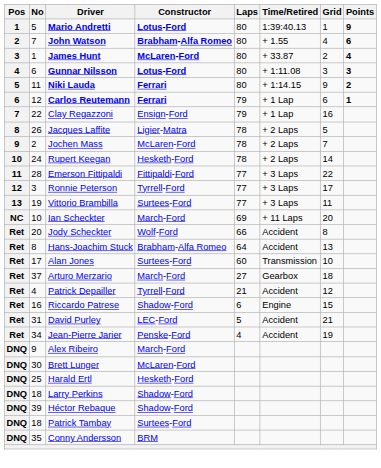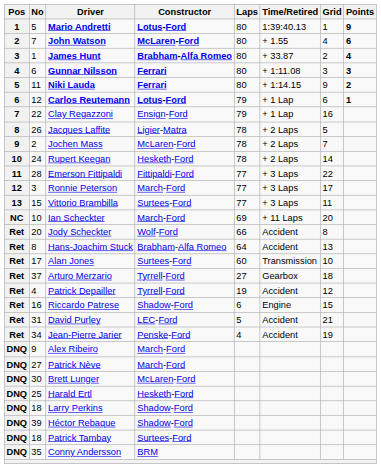 <table class="wikitable" style="font-size: 95%;">
 <tr>
 <th>Pos</th>
 <th>No</th>
 <th>Driver</th>
 <th>Constructor</th>
 <th>Laps</th>
 <th>Time/Retired</th>
 <th>Grid</th>
 <th>Points</th>
 </tr>
 <tr>
 <th>1</th>
 <td>5</td>
 <td> <strong><a href='#'>Mario Andretti</a></strong></td>
 <td><strong><a href='#'>Lotus</a>-<a href='#'>Ford</a></strong></td>
 <td>80</td>
 <td>1:39:40.13</td>
 <td>1</td>
 <td><strong>9</strong></td>
 </tr>
 <tr>
 <th>2</th>
 <td>7</td>
 <td> <strong><a href='#'>John Watson</a></strong></td>
-<td><strong><a href='#'>Brabham</a>-<a href='#'>Alfa Romeo</a></strong></td>
+<td><strong><a href='#'>McLaren</a>-<a href='#'>Ford</a></strong></td>
 <td>80</td>
 <td>+ 1.55</td>
 <td>4</td>
 <td><strong>6</strong></td>
 </tr>
 <tr>
 <th>3</th>
 <td>1</td>
 <td> <strong><a href='#'>James Hunt</a></strong></td>
-<td><strong><a href='#'>McLaren</a>-<a href='#'>Ford</a></strong></td>
+<td><strong><a href='#'>Brabham</a>-<a href='#'>Alfa Romeo</a></strong></td>
 <td>80</td>
 <td>+ 33.87</td>
 <td>2</td>
 <td><strong>4</strong></td>
 </tr>
 <tr>
 <th>4</th>
 <td>6</td>
 <td> <strong><a href='#'>Gunnar Nilsson</a></strong></td>
-<td><strong><a href='#'>Lotus</a>-<a href='#'>Ford</a></strong></td>
+<td><strong><a href='#'>Ferrari</a></strong></td>
 <td>80</td>
 <td>+ 1:11.08</td>
 <td>3</td>
 <td><strong>3</strong></td>
 </tr>
 <tr>
 <th>5</th>
 <td>11</td>
 <td> <strong><a href='#'>Niki Lauda</a></strong></td>
 <td><strong><a href='#'>Ferrari</a></strong></td>
 <td>80</td>
 <td>+ 1:14.15</td>
 <td>9</td>
 <td><strong>2</strong></td>
 </tr>
 <tr>
 <th>6</th>
 <td>12</td>
 <td> <strong><a href='#'>Carlos Reutemann</a></strong></td>
-<td><strong><a href='#'>Ferrari</a></strong></td>
+<td><strong><a href='#'>Lotus</a>-<a href='#'>Ford</a></strong></td>
 <td>79</td>
 <td>+ 1 Lap</td>
 <td>6</td>
 <td><strong>1</strong></td>
 </tr>
 <tr>
 <th>7</th>
 <td>22</td>
 <td> <a href='#'>Clay Regazzoni</a></td>
 <td><a href='#'>Ensign</a>-<a href='#'>Ford</a></td>
 <td>79</td>
 <td>+ 1 Lap</td>
 <td>16</td>
 <td> </td>
 </tr>
 <tr>
 <th>8</th>
 <td>26</td>
 <td> <a href='#'>Jacques Laffite</a></td>
 <td><a href='#'>Ligier</a>-<a href='#'>Matra</a></td>
 <td>78</td>
 <td>+ 2 Laps</td>
 <td>5</td>
 <td> </td>
 </tr>
 <tr>
 <th>9</th>
 <td>2</td>
 <td> <a href='#'>Jochen Mass</a></td>
 <td><a href='#'>McLaren</a>-<a href='#'>Ford</a></td>
 <td>78</td>
 <td>+ 2 Laps</td>
 <td>7</td>
 <td> </td>
 </tr>
 <tr>
 <th>10</th>
 <td>24</td>
 <td> <a href='#'>Rupert Keegan</a></td>
 <td><a href='#'>Hesketh</a>-<a href='#'>Ford</a></td>
 <td>78</td>
 <td>+ 2 Laps</td>
 <td>14</td>
 <td> </td>
 </tr>
 <tr>
 <th>11</th>
 <td>28</td>
 <td> <a href='#'>Emerson Fittipaldi</a></td>
 <td><a href='#'>Fittipaldi</a>-<a href='#'>Ford</a></td>
 <td>77</td>
 <td>+ 3 Laps</td>
 <td>22</td>
 <td> </td>
 </tr>
 <tr>
 <th>12</th>
 <td>3</td>
 <td> <a href='#'>Ronnie Peterson</a></td>
-<td><a href='#'>Tyrrell</a>-<a href='#'>Ford</a></td>
+<td><a href='#'>March</a>-<a href='#'>Ford</a></td>
 <td>77</td>
 <td>+ 3 Laps</td>
 <td>17</td>
 <td> </td>
 </tr>
 <tr>
 <th>13</th>
-<td>19</td>
+<td>15</td>
 <td> <a href='#'>Vittorio Brambilla</a></td>
 <td><a href='#'>Surtees</a>-<a href='#'>Ford</a></td>
 <td>77</td>
 <td>+ 3 Laps</td>
 <td>11</td>
 <td> </td>
 </tr>
 <tr>
 <th>NC</th>
 <td>10</td>
 <td> <a href='#'>Ian Scheckter</a></td>
 <td><a href='#'>March</a>-<a href='#'>Ford</a></td>
 <td>69</td>
 <td>+ 11 Laps</td>
 <td>20</td>
 <td> </td>
 </tr>
 <tr>
 <th>Ret</th>
 <td>20</td>
 <td> <a href='#'>Jody Scheckter</a></td>
 <td><a href='#'>Wolf</a>-<a href='#'>Ford</a></td>
 <td>66</td>
 <td>Accident</td>
 <td>8</td>
 <td> </td>
 </tr>
 <tr>
 <th>Ret</th>
 <td>8</td>
 <td> <a href='#'>Hans-Joachim Stuck</a></td>
 <td><a href='#'>Brabham</a>-<a href='#'>Alfa Romeo</a></td>
 <td>64</td>
 <td>Accident</td>
 <td>13</td>
 <td> </td>
 </tr>
 <tr>
 <th>Ret</th>
 <td>17</td>
 <td> <a href='#'>Alan Jones</a></td>
 <td><a href='#'>Surtees</a>-<a href='#'>Ford</a></td>
 <td>60</td>
 <td>Transmission</td>
 <td>10</td>
 <td> </td>
 </tr>
 <tr>
 <th>Ret</th>
 <td>37</td>
 <td> <a href='#'>Arturo Merzario</a></td>
-<td><a href='#'>March</a>-<a href='#'>Ford</a></td>
+<td><a href='#'>Tyrrell</a>-<a href='#'>Ford</a></td>
 <td>27</td>
 <td>Gearbox</td>
 <td>18</td>
 <td> </td>
 </tr>
 <tr>
 <th>Ret</th>
 <td>4</td>
 <td> <a href='#'>Patrick Depailler</a></td>
 <td><a href='#'>Tyrrell</a>-<a href='#'>Ford</a></td>
-<td>21</td>
+<td>19</td>
 <td>Accident</td>
 <td>12</td>
 <td> </td>
 </tr>
 <tr>
 <th>Ret</th>
 <td>16</td>
 <td> <a href='#'>Riccardo Patrese</a></td>
 <td><a href='#'>Shadow</a>-<a href='#'>Ford</a></td>
 <td>6</td>
 <td>Engine</td>
 <td>15</td>
 <td> </td>
 </tr>
 <tr>
 <th>Ret</th>
 <td>31</td>
 <td> <a href='#'>David Purley</a></td>
 <td><a href='#'>LEC</a>-<a href='#'>Ford</a></td>
 <td>5</td>
 <td>Accident</td>
 <td>21</td>
 <td> </td>
 </tr>
 <tr>
 <th>Ret</th>
 <td>34</td>
 <td> <a href='#'>Jean-Pierre Jarier</a></td>
 <td><a href='#'>Penske</a>-<a href='#'>Ford</a></td>
 <td>4</td>
 <td>Accident</td>
 <td>19</td>
 <td> </td>
 </tr>
 <tr>
 <th>DNQ</th>
 <td>9</td>
 <td> <a href='#'>Alex Ribeiro</a></td>
+<td><a href='#'>March</a>-<a href='#'>Ford</a></td>
+<td> </td>
+<td></td>
+<td></td>
+<td> </td>
+</tr>
+<tr>
+<th>DNQ</th>
+<td>27</td>
+<td> <a href='#'>Patrick Nève</a></td>
 <td><a href='#'>March</a>-<a href='#'>Ford</a></td>
 <td> </td>
 <td></td>
 <td></td>
 <td> </td>
 </tr>
 <tr>
 <th>DNQ</th>
 <td>30</td>
 <td> <a href='#'>Brett Lunger</a></td>
 <td><a href='#'>McLaren</a>-<a href='#'>Ford</a></td>
 <td> </td>
 <td></td>
 <td></td>
 <td> </td>
 </tr>
 <tr>
 <th>DNQ</th>
 <td>25</td>
 <td> <a href='#'>Harald Ertl</a></td>
 <td><a href='#'>Hesketh</a>-<a href='#'>Ford</a></td>
 <td> </td>
 <td></td>
 <td></td>
 <td> </td>
 </tr>
 <tr>
 <th>DNQ</th>
 <td>18</td>
 <td> <a href='#'>Larry Perkins</a></td>
 <td><a href='#'>Shadow</a>-<a href='#'>Ford</a></td>
 <td> </td>
 <td></td>
 <td></td>
 <td> </td>
 </tr>
 <tr>
 <th>DNQ</th>
 <td>39</td>
 <td> <a href='#'>Héctor Rebaque</a></td>
 <td><a href='#'>Shadow</a>-<a href='#'>Ford</a></td>
 <td> </td>
 <td></td>
 <td></td>
 <td> </td>
 </tr>
 <tr>
 <th>DNQ</th>
 <td>18</td>
 <td> <a href='#'>Patrick Tambay</a></td>
 <td><a href='#'>Surtees</a>-<a href='#'>Ford</a></td>
 <td> </td>
 <td></td>
 <td></td>
 <td> </td>
 </tr>
 <tr>
 <th>DNQ</th>
 <td>35</td>
 <td> <a href='#'>Conny Andersson</a></td>
 <td><a href='#'>BRM</a></td>
 <td> </td>
 <td> </td>
 <td> </td>
 <td> </td>
 </tr>
 <tr>
 <th colspan="8"></th>
 </tr>
 </table>
